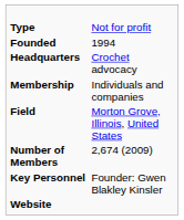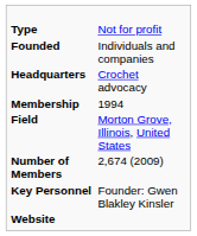 <table class="infobox" style="width:16em;">
 <tr>
 <td colspan=2 style="text-align:left; font-size:smaller;"><br></td>
 </tr>
 <tr>
 <td><strong>Type</strong></td>
 <td><a href='#'>Not for profit</a></td>
 </tr>
 <tr>
 <td><strong>Founded</strong></td>
-<td>1994</td>
+<td>Individuals and companies</td>
 </tr>
 <tr>
 <td><strong>Headquarters</strong></td>
 <td><a href='#'>Crochet</a> advocacy</td>
 </tr>
 <tr>
 <td><strong>Membership</strong></td>
-<td>Individuals and companies</td>
+<td>1994</td>
 </tr>
 <tr>
 <td><strong>Field</strong></td>
 <td><a href='#'>Morton Grove, Illinois</a>, <a href='#'>United States</a></td>
 </tr>
 <tr>
 <td><strong>Number of Members</strong></td>
 <td>2,674 (2009)</td>
 </tr>
 <tr>
 <td><strong>Key Personnel</strong></td>
 <td>Founder: Gwen Blakley Kinsler<br></td>
 </tr>
 <tr>
 <td><strong>Website</strong></td>
 <td></td>
 </tr>
 </table>
